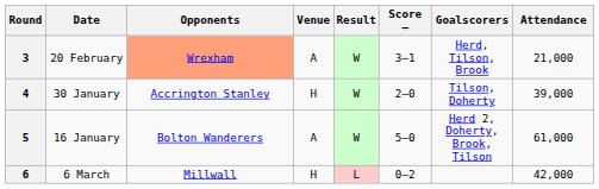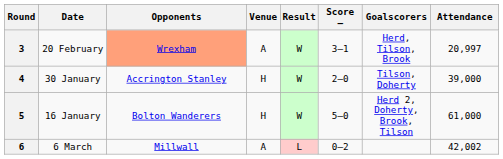 <table class="wikitable" style="text-align:center">
 <tr>
 <th width=42>Round</th>
 <th width=90>Date</th>
 <th width=190>Opponents</th>
 <th width=42>Venue</th>
 <th width=42>Result</th>
 <th width=56>Score<br>–</th>
 <th width=90>Goalscorers</th>
 <th width=90>Attendance</th>
 </tr>
 <tr>
 <th>3</th>
 <td>20 February</td>
 <td style="background: lightsalmon;"><a href='#'>Wrexham</a></td>
 <td>A</td>
 <td style="background-color:#CCFFCC">W</td>
 <td>3–1</td>
 <td><a href='#'>Herd</a>, <a href='#'>Tilson</a>, <a href='#'>Brook</a></td>
-<td>21,000</td>
+<td>20,997</td>
 </tr>
 <tr>
 <th>4</th>
 <td>30 January</td>
 <td><a href='#'>Accrington Stanley</a></td>
 <td>H</td>
 <td style="background-color:#CCFFCC">W</td>
 <td>2–0</td>
 <td><a href='#'>Tilson</a>, <a href='#'>Doherty</a></td>
 <td>39,000</td>
 </tr>
 <tr>
 <th>5</th>
 <td>16 January</td>
 <td><a href='#'>Bolton Wanderers</a></td>
-<td>A</td>
+<td>H</td>
 <td style="background-color:#CCFFCC">W</td>
 <td>5–0</td>
 <td><a href='#'>Herd</a> 2, <a href='#'>Doherty</a>, <a href='#'>Brook</a>, <a href='#'>Tilson</a></td>
 <td>61,000</td>
 </tr>
 <tr>
 <th>6</th>
 <td>6 March</td>
 <td><a href='#'>Millwall</a></td>
-<td>H</td>
+<td>A</td>
 <td style="background-color:#FFCCCC">L</td>
 <td>0–2</td>
 <td></td>
-<td>42,000</td>
+<td>42,002</td>
 </tr>
 </table>
